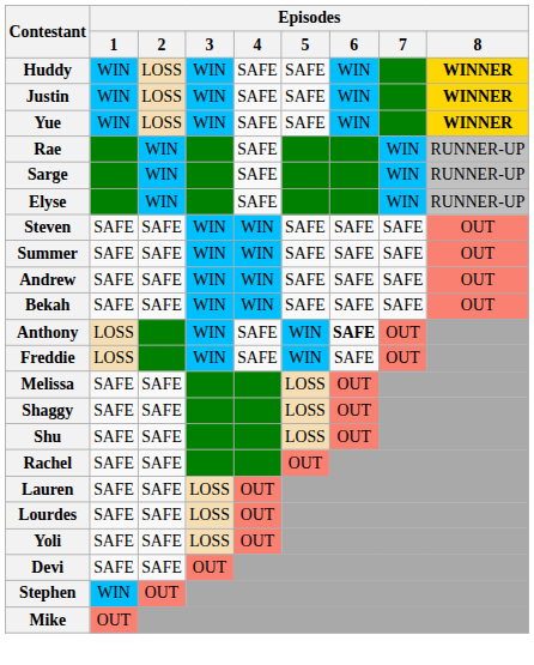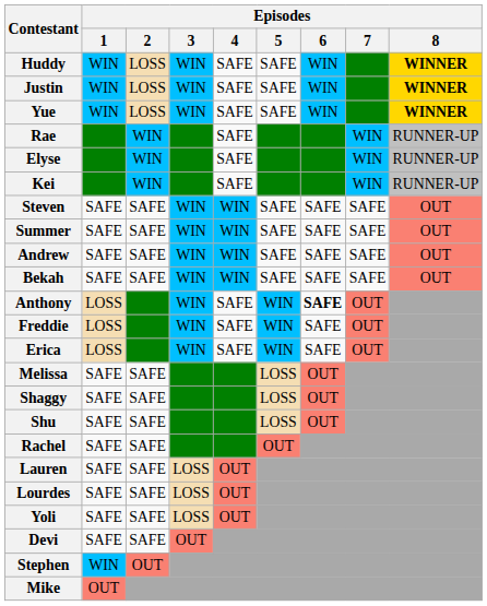 <table class="wikitable" style="text-align:center;">
 <tr>
 <th rowspan="2">Contestant</th>
 <th colspan="8">Episodes</th>
 </tr>
 <tr>
 <th>1</th>
 <th>2</th>
 <th>3</th>
 <th>4</th>
 <th>5</th>
 <th>6</th>
 <th>7</th>
 <th>8</th>
 </tr>
 <tr>
 <th>Huddy</th>
 <td bgcolor=deepskyblue>WIN</td>
 <td bgcolor=wheat>LOSS</td>
 <td bgcolor=deepskyblue>WIN</td>
 <td>SAFE</td>
 <td>SAFE</td>
 <td bgcolor=deepskyblue>WIN</td>
 <td bgcolor=green></td>
 <td bgcolor=gold><strong>WINNER</strong></td>
 </tr>
 <tr>
 <th>Justin</th>
 <td bgcolor=deepskyblue>WIN</td>
 <td bgcolor=wheat>LOSS</td>
 <td bgcolor=deepskyblue>WIN</td>
 <td>SAFE</td>
 <td>SAFE</td>
 <td bgcolor=deepskyblue>WIN</td>
 <td bgcolor=green></td>
 <td bgcolor=gold><strong>WINNER</strong></td>
 </tr>
 <tr>
 <th>Yue</th>
 <td bgcolor=deepskyblue>WIN</td>
 <td bgcolor=wheat>LOSS</td>
 <td bgcolor=deepskyblue>WIN</td>
 <td>SAFE</td>
 <td>SAFE</td>
 <td bgcolor=deepskyblue>WIN</td>
 <td bgcolor=green></td>
 <td bgcolor=gold><strong>WINNER</strong></td>
 </tr>
 <tr>
 <th>Rae</th>
 <td bgcolor=green></td>
 <td bgcolor=deepskyblue>WIN</td>
 <td bgcolor=green></td>
 <td>SAFE</td>
 <td bgcolor=green></td>
 <td bgcolor=green></td>
 <td bgcolor=deepskyblue>WIN</td>
 <td style="background:silver;">RUNNER-UP</td>
 </tr>
 <tr>
-<th>Sarge</th>
+<th>Elyse</th>
 <td bgcolor=green></td>
 <td bgcolor=deepskyblue>WIN</td>
 <td bgcolor=green></td>
 <td>SAFE</td>
 <td bgcolor=green></td>
 <td bgcolor=green></td>
 <td bgcolor=deepskyblue>WIN</td>
 <td style="background:silver;">RUNNER-UP</td>
 </tr>
 <tr>
-<th>Elyse</th>
+<th>Kei</th>
 <td bgcolor=green></td>
 <td bgcolor=deepskyblue>WIN</td>
 <td bgcolor=green></td>
 <td>SAFE</td>
 <td bgcolor=green></td>
 <td bgcolor=green></td>
 <td bgcolor=deepskyblue>WIN</td>
 <td style="background:silver;">RUNNER-UP</td>
 </tr>
 <tr>
 <th>Steven</th>
 <td>SAFE</td>
 <td>SAFE</td>
 <td bgcolor=deepskyblue>WIN</td>
 <td bgcolor=deepskyblue>WIN</td>
 <td>SAFE</td>
 <td>SAFE</td>
 <td>SAFE</td>
 <td bgcolor="salmon">OUT</td>
 </tr>
 <tr>
 <th>Summer</th>
 <td>SAFE</td>
 <td>SAFE</td>
 <td bgcolor=deepskyblue>WIN</td>
 <td bgcolor=deepskyblue>WIN</td>
 <td>SAFE</td>
 <td>SAFE</td>
 <td>SAFE</td>
 <td bgcolor="salmon">OUT</td>
 </tr>
 <tr>
 <th>Andrew</th>
 <td>SAFE</td>
 <td>SAFE</td>
 <td bgcolor=deepskyblue>WIN</td>
 <td bgcolor=deepskyblue>WIN</td>
 <td>SAFE</td>
 <td>SAFE</td>
 <td>SAFE</td>
 <td bgcolor="salmon">OUT</td>
 </tr>
 <tr>
 <th>Bekah</th>
 <td>SAFE</td>
 <td>SAFE</td>
 <td bgcolor=deepskyblue>WIN</td>
 <td bgcolor=deepskyblue>WIN</td>
 <td>SAFE</td>
 <td>SAFE</td>
 <td>SAFE</td>
 <td bgcolor="salmon">OUT</td>
 </tr>
 <tr>
 <th>Anthony</th>
 <td bgcolor=wheat>LOSS</td>
 <td bgcolor=green></td>
 <td bgcolor=deepskyblue>WIN</td>
 <td>SAFE</td>
 <td bgcolor=deepskyblue>WIN</td>
 <td><strong>SAFE</strong></td>
 <td bgcolor="salmon">OUT</td>
 <td colspan="1" bgcolor="darkgrey"></td>
 </tr>
 <tr>
 <th>Freddie</th>
+<td bgcolor=wheat>LOSS</td>
+<td bgcolor=green></td>
+<td bgcolor=deepskyblue>WIN</td>
+<td>SAFE</td>
+<td bgcolor=deepskyblue>WIN</td>
+<td>SAFE</td>
+<td bgcolor="salmon">OUT</td>
+<td colspan="1" bgcolor="darkgrey"></td>
+</tr>
+<tr>
+<th>Erica</th>
 <td bgcolor=wheat>LOSS</td>
 <td bgcolor=green></td>
 <td bgcolor=deepskyblue>WIN</td>
 <td>SAFE</td>
 <td bgcolor=deepskyblue>WIN</td>
 <td>SAFE</td>
 <td bgcolor="salmon">OUT</td>
 <td colspan="1" bgcolor="darkgrey"></td>
 </tr>
 <tr>
 <th>Melissa</th>
 <td>SAFE</td>
 <td>SAFE</td>
 <td bgcolor=green></td>
 <td bgcolor=green></td>
 <td bgcolor=wheat>LOSS</td>
 <td bgcolor="salmon">OUT</td>
 <td colspan="2" bgcolor="darkgrey"></td>
 </tr>
 <tr>
 <th>Shaggy</th>
 <td>SAFE</td>
 <td>SAFE</td>
 <td bgcolor=green></td>
 <td bgcolor=green></td>
 <td bgcolor=wheat>LOSS</td>
 <td bgcolor="salmon">OUT</td>
 <td colspan="2" bgcolor="darkgrey"></td>
 </tr>
 <tr>
 <th>Shu</th>
 <td>SAFE</td>
 <td>SAFE</td>
 <td bgcolor=green></td>
 <td bgcolor=green></td>
 <td bgcolor=wheat>LOSS</td>
 <td bgcolor="salmon">OUT</td>
 <td colspan="2" bgcolor="darkgrey"></td>
 </tr>
 <tr>
 <th>Rachel</th>
 <td>SAFE</td>
 <td>SAFE</td>
 <td bgcolor=green></td>
 <td bgcolor=green></td>
 <td bgcolor="salmon">OUT</td>
 <td colspan="3" bgcolor="darkgrey"></td>
 </tr>
 <tr>
 <th>Lauren</th>
 <td>SAFE</td>
 <td>SAFE</td>
 <td bgcolor=wheat>LOSS</td>
 <td bgcolor="salmon">OUT</td>
 <td colspan="4" bgcolor="darkgrey"></td>
 </tr>
 <tr>
 <th>Lourdes</th>
 <td>SAFE</td>
 <td>SAFE</td>
 <td bgcolor=wheat>LOSS</td>
 <td bgcolor="salmon">OUT</td>
 <td colspan="4" bgcolor="darkgrey"></td>
 </tr>
 <tr>
 <th>Yoli</th>
 <td>SAFE</td>
 <td>SAFE</td>
 <td bgcolor=wheat>LOSS</td>
 <td bgcolor="salmon">OUT</td>
 <td colspan="4" bgcolor="darkgrey"></td>
 </tr>
 <tr>
 <th>Devi</th>
 <td>SAFE</td>
 <td>SAFE</td>
 <td bgcolor="salmon">OUT</td>
 <td colspan="5" bgcolor="darkgrey"></td>
 </tr>
 <tr>
 <th>Stephen</th>
 <td bgcolor=deepskyblue>WIN</td>
 <td bgcolor="salmon">OUT</td>
 <td colspan="6" bgcolor="darkgrey"></td>
 </tr>
 <tr>
 <th>Mike</th>
 <td bgcolor="salmon">OUT</td>
 <td colspan="7" bgcolor="darkgrey"></td>
 </tr>
 </table>
